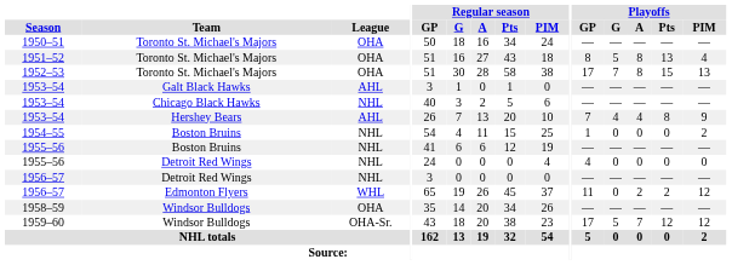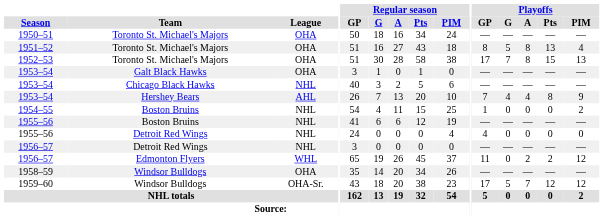 <table border="0" cellpadding="1" cellspacing="0" style="text-align:center; width:60em">
 <tr bgcolor="#e0e0e0">
 <th colspan="3" bgcolor="#ffffff"></th>
 <th rowspan="100" bgcolor="#ffffff"></th>
 <th colspan="5"><a href='#'>Regular season</a></th>
 <th rowspan="100" bgcolor="#ffffff"></th>
 <th colspan="5"><a href='#'>Playoffs</a></th>
 </tr>
 <tr bgcolor="#e0e0e0">
 <th><a href='#'>Season</a></th>
 <th>Team</th>
 <th>League</th>
 <th>GP</th>
 <th><a href='#'>G</a></th>
 <th><a href='#'>A</a></th>
 <th><a href='#'>Pts</a></th>
 <th><a href='#'>PIM</a></th>
 <th>GP</th>
 <th>G</th>
 <th>A</th>
 <th>Pts</th>
 <th>PIM</th>
 </tr>
 <tr>
 <td><a href='#'>1950–51</a></td>
 <td><a href='#'>Toronto St. Michael's Majors</a></td>
 <td><a href='#'>OHA</a></td>
 <td>50</td>
 <td>18</td>
 <td>16</td>
 <td>34</td>
 <td>24</td>
 <td>—</td>
 <td>—</td>
 <td>—</td>
 <td>—</td>
 <td>—</td>
 </tr>
 <tr bgcolor="#f0f0f0">
 <td><a href='#'>1951–52</a></td>
 <td>Toronto St. Michael's Majors</td>
 <td>OHA</td>
 <td>51</td>
 <td>16</td>
 <td>27</td>
 <td>43</td>
 <td>18</td>
 <td>8</td>
 <td>5</td>
 <td>8</td>
 <td>13</td>
 <td>4</td>
 </tr>
 <tr>
 <td><a href='#'>1952–53</a></td>
 <td>Toronto St. Michael's Majors</td>
 <td>OHA</td>
 <td>51</td>
 <td>30</td>
 <td>28</td>
 <td>58</td>
 <td>38</td>
 <td>17</td>
 <td>7</td>
 <td>8</td>
 <td>15</td>
 <td>13</td>
 </tr>
 <tr bgcolor="#f0f0f0">
 <td><a href='#'>1953–54</a></td>
 <td><a href='#'>Galt Black Hawks</a></td>
-<td><a href='#'>AHL</a></td>
+<td>OHA</td>
 <td>3</td>
 <td>1</td>
 <td>0</td>
 <td>1</td>
 <td>0</td>
 <td>—</td>
 <td>—</td>
 <td>—</td>
 <td>—</td>
 <td>—</td>
 </tr>
 <tr>
 <td><a href='#'>1953–54</a></td>
 <td><a href='#'>Chicago Black Hawks</a></td>
 <td><a href='#'>NHL</a></td>
 <td>40</td>
 <td>3</td>
 <td>2</td>
 <td>5</td>
 <td>6</td>
 <td>—</td>
 <td>—</td>
 <td>—</td>
 <td>—</td>
 <td>—</td>
 </tr>
 <tr bgcolor="#f0f0f0">
 <td><a href='#'>1953–54</a></td>
 <td><a href='#'>Hershey Bears</a></td>
 <td><a href='#'>AHL</a></td>
 <td>26</td>
 <td>7</td>
 <td>13</td>
 <td>20</td>
 <td>10</td>
 <td>7</td>
 <td>4</td>
 <td>4</td>
 <td>8</td>
 <td>9</td>
 </tr>
 <tr>
 <td><a href='#'>1954–55</a></td>
 <td><a href='#'>Boston Bruins</a></td>
 <td>NHL</td>
 <td>54</td>
 <td>4</td>
 <td>11</td>
 <td>15</td>
 <td>25</td>
 <td>1</td>
 <td>0</td>
 <td>0</td>
 <td>0</td>
 <td>2</td>
 </tr>
 <tr bgcolor="#f0f0f0">
 <td><a href='#'>1955–56</a></td>
 <td>Boston Bruins</td>
 <td>NHL</td>
 <td>41</td>
 <td>6</td>
 <td>6</td>
 <td>12</td>
 <td>19</td>
 <td>—</td>
 <td>—</td>
 <td>—</td>
 <td>—</td>
 <td>—</td>
 </tr>
 <tr>
 <td>1955–56</td>
 <td><a href='#'>Detroit Red Wings</a></td>
 <td>NHL</td>
 <td>24</td>
 <td>0</td>
 <td>0</td>
 <td>0</td>
 <td>4</td>
 <td>4</td>
 <td>0</td>
 <td>0</td>
 <td>0</td>
 <td>0</td>
 </tr>
 <tr bgcolor="#f0f0f0">
 <td><a href='#'>1956–57</a></td>
 <td>Detroit Red Wings</td>
 <td>NHL</td>
 <td>3</td>
 <td>0</td>
 <td>0</td>
 <td>0</td>
 <td>0</td>
 <td>—</td>
 <td>—</td>
 <td>—</td>
 <td>—</td>
 <td>—</td>
 </tr>
 <tr>
 <td><a href='#'>1956–57</a></td>
 <td><a href='#'>Edmonton Flyers</a></td>
 <td><a href='#'>WHL</a></td>
 <td>65</td>
 <td>19</td>
 <td>26</td>
 <td>45</td>
 <td>37</td>
 <td>11</td>
 <td>0</td>
 <td>2</td>
 <td>2</td>
 <td>12</td>
 </tr>
 <tr bgcolor="#f0f0f0">
 <td>1958–59</td>
 <td><a href='#'>Windsor Bulldogs</a></td>
 <td>OHA</td>
 <td>35</td>
 <td>14</td>
 <td>20</td>
 <td>34</td>
 <td>26</td>
 <td>—</td>
 <td>—</td>
 <td>—</td>
 <td>—</td>
 <td>—</td>
 </tr>
 <tr>
 <td>1959–60</td>
 <td>Windsor Bulldogs</td>
 <td>OHA-Sr.</td>
 <td>43</td>
 <td>18</td>
 <td>20</td>
 <td>38</td>
 <td>23</td>
 <td>17</td>
 <td>5</td>
 <td>7</td>
 <td>12</td>
 <td>12</td>
 </tr>
 <tr bgcolor="#e0e0e0">
 <th colspan="3">NHL totals</th>
 <th>162</th>
 <th>13</th>
 <th>19</th>
 <th>32</th>
 <th>54</th>
 <th>5</th>
 <th>0</th>
 <th>0</th>
 <th>0</th>
 <th>2</th>
 </tr>
 <tr>
 <td colspan="13" style="text-align: center;"><strong>Source:</strong></td>
 </tr>
 </table>
